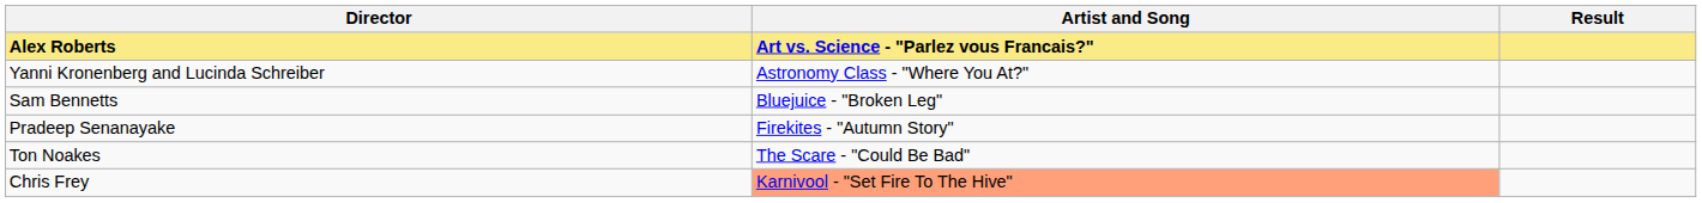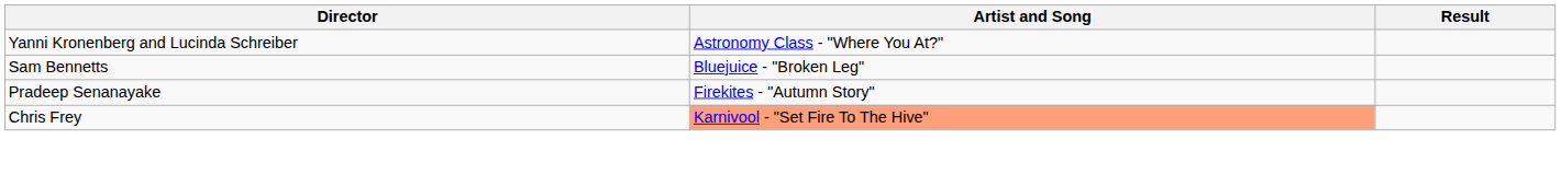 <table class="sortable wikitable">
 <tr>
 <th width="19%">Director</th>
 <th width="19%">Artist and Song</th>
 <th width="5%">Result</th>
-</tr>
-<tr style="background:#FAEB86">
-<td><strong>Alex Roberts</strong></td>
-<td><strong><a href='#'>Art vs. Science</a> - "Parlez vous Francais?"</strong></td>
-<td></td>
 </tr>
 <tr>
 <td>Yanni Kronenberg and Lucinda Schreiber</td>
 <td><a href='#'>Astronomy Class</a> - "Where You At?"</td>
 <td></td>
 </tr>
 <tr>
 <td>Sam Bennetts</td>
 <td><a href='#'>Bluejuice</a> - "Broken Leg"</td>
 <td></td>
 </tr>
 <tr>
 <td>Pradeep Senanayake</td>
 <td><a href='#'>Firekites</a> - "Autumn Story"</td>
 <td></td>
 </tr>
 <tr>
-<td>Ton Noakes</td>
-<td><a href='#'>The Scare</a> - "Could Be Bad"</td>
-<td></td>
-</tr>
-<tr>
 <td>Chris Frey</td>
 <td style="background: lightsalmon;"><a href='#'>Karnivool</a> - "Set Fire To The Hive"</td>
 <td></td>
 </tr>
 </table>
